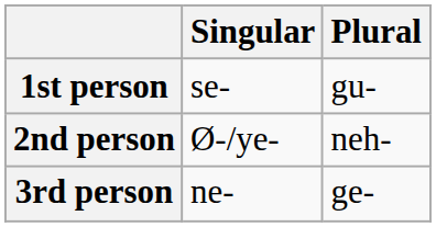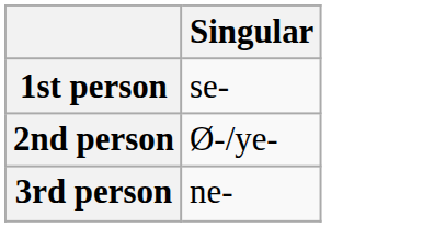 <table border="1" class="wikitable floatright">
 <tr>
 <th></th>
 <th>Singular</th>
-<th>Plural</th>
 </tr>
 <tr>
 <th>1st person</th>
 <td>se-</td>
-<td>gu-</td>
 </tr>
 <tr>
 <th>2nd person</th>
 <td>Ø-/ye-</td>
-<td>neh-</td>
 </tr>
 <tr>
 <th>3rd person</th>
 <td>ne-</td>
-<td>ge-</td>
 </tr>
 </table>
